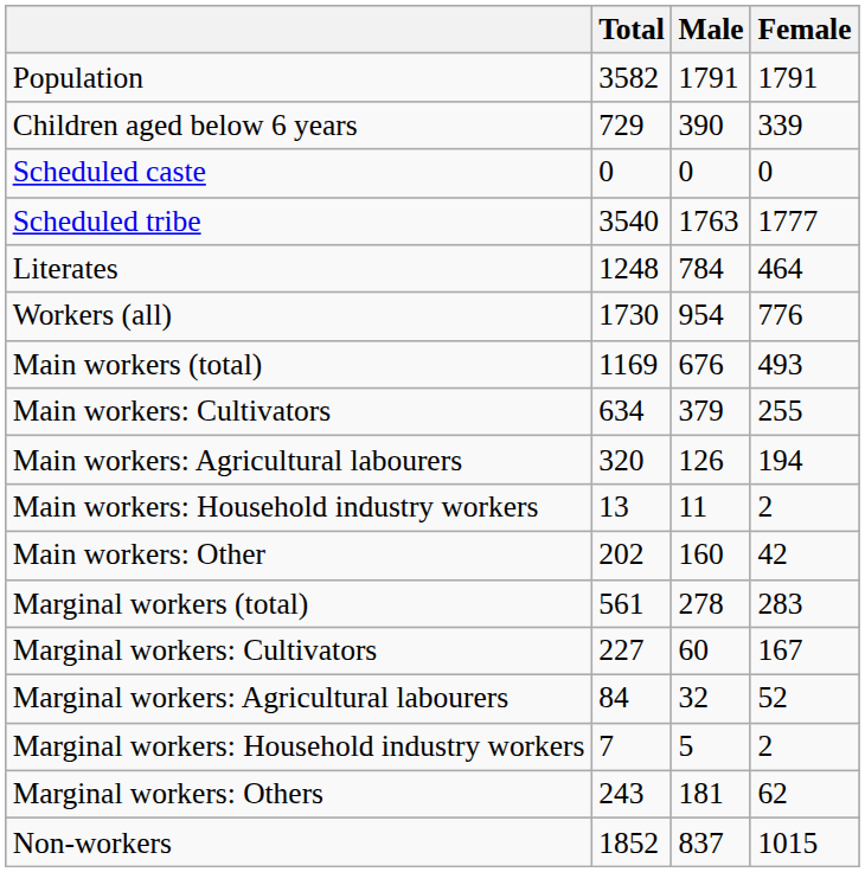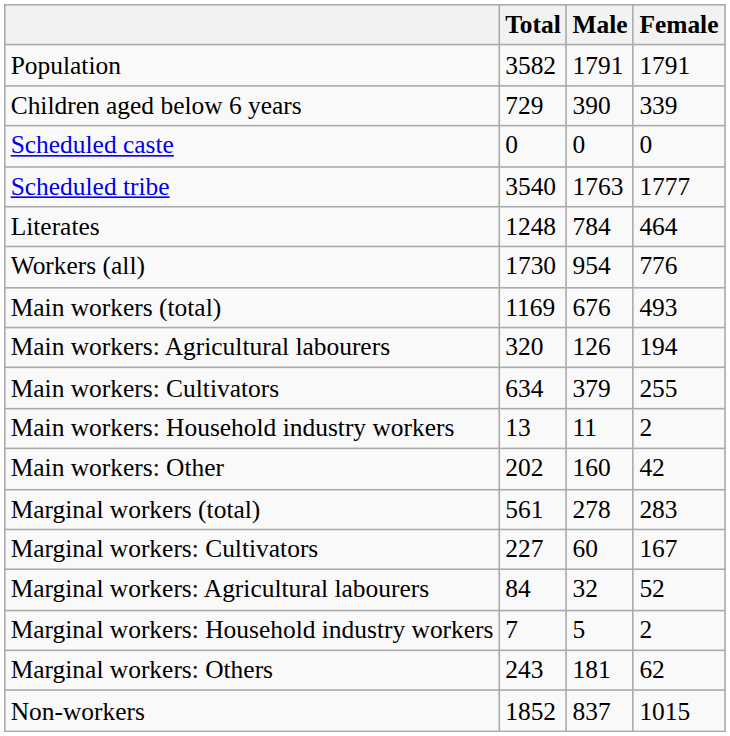 <table class="wikitable sortable">
 <tr>
 <th></th>
 <th>Total</th>
 <th>Male</th>
 <th>Female</th>
 </tr>
 <tr>
 <td>Population</td>
 <td>3582</td>
 <td>1791</td>
 <td>1791</td>
 </tr>
 <tr>
 <td>Children aged below 6 years</td>
 <td>729</td>
 <td>390</td>
 <td>339</td>
 </tr>
 <tr>
 <td><a href='#'>Scheduled caste</a></td>
 <td>0</td>
 <td>0</td>
 <td>0</td>
 </tr>
 <tr>
 <td><a href='#'>Scheduled tribe</a></td>
 <td>3540</td>
 <td>1763</td>
 <td>1777</td>
 </tr>
 <tr>
 <td>Literates</td>
 <td>1248</td>
 <td>784</td>
 <td>464</td>
 </tr>
 <tr>
 <td>Workers (all)</td>
 <td>1730</td>
 <td>954</td>
 <td>776</td>
 </tr>
 <tr>
 <td>Main workers (total)</td>
 <td>1169</td>
 <td>676</td>
 <td>493</td>
 </tr>
 <tr>
+<td>Main workers: Agricultural labourers</td>
+<td>320</td>
+<td>126</td>
+<td>194</td>
+</tr>
+<tr>
 <td>Main workers: Cultivators</td>
 <td>634</td>
 <td>379</td>
 <td>255</td>
-</tr>
-<tr>
-<td>Main workers: Agricultural labourers</td>
-<td>320</td>
-<td>126</td>
-<td>194</td>
 </tr>
 <tr>
 <td>Main workers: Household industry workers</td>
 <td>13</td>
 <td>11</td>
 <td>2</td>
 </tr>
 <tr>
 <td>Main workers: Other</td>
 <td>202</td>
 <td>160</td>
 <td>42</td>
 </tr>
 <tr>
 <td>Marginal workers (total)</td>
 <td>561</td>
 <td>278</td>
 <td>283</td>
 </tr>
 <tr>
 <td>Marginal workers: Cultivators</td>
 <td>227</td>
 <td>60</td>
 <td>167</td>
 </tr>
 <tr>
 <td>Marginal workers: Agricultural labourers</td>
 <td>84</td>
 <td>32</td>
 <td>52</td>
 </tr>
 <tr>
 <td>Marginal workers: Household industry workers</td>
 <td>7</td>
 <td>5</td>
 <td>2</td>
 </tr>
 <tr>
 <td>Marginal workers: Others</td>
 <td>243</td>
 <td>181</td>
 <td>62</td>
 </tr>
 <tr>
 <td>Non-workers</td>
 <td>1852</td>
 <td>837</td>
 <td>1015</td>
 </tr>
 </table>
